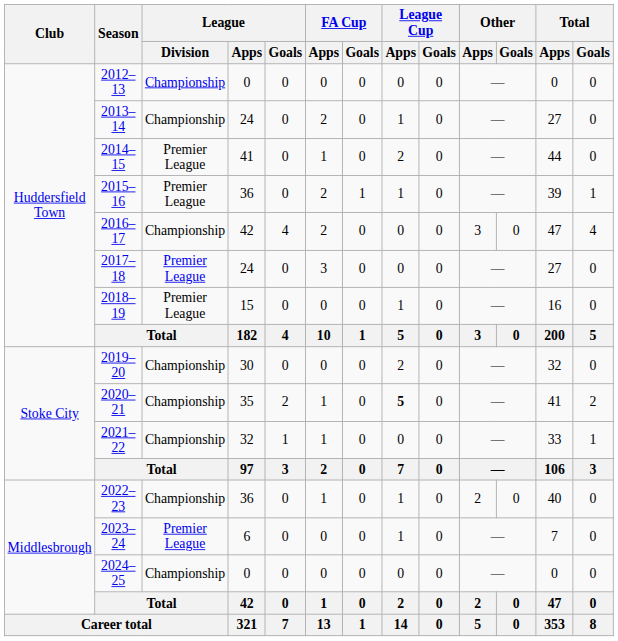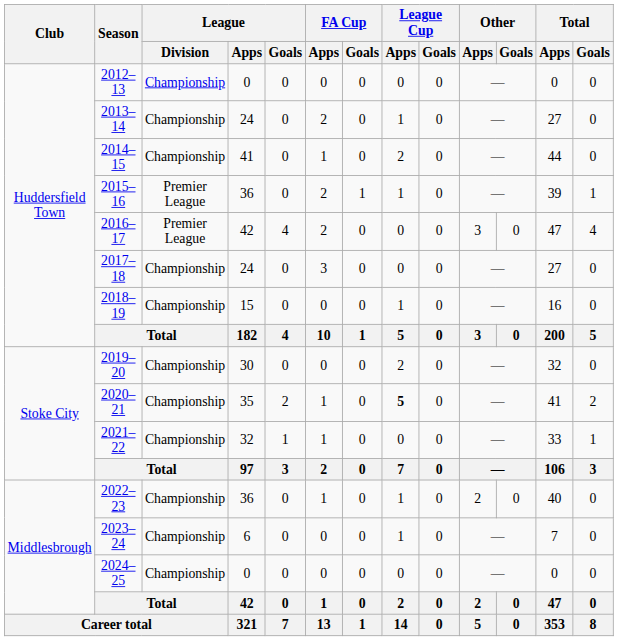 <table class=wikitable style=text-align:center>
 <tr>
 <th rowspan=2>Club</th>
 <th rowspan=2>Season</th>
 <th colspan=3>League</th>
 <th colspan=2><a href='#'>FA Cup</a></th>
 <th colspan=2><a href='#'>League Cup</a></th>
 <th colspan=2>Other</th>
 <th colspan=2>Total</th>
 </tr>
 <tr>
 <th>Division</th>
 <th>Apps</th>
 <th>Goals</th>
 <th>Apps</th>
 <th>Goals</th>
 <th>Apps</th>
 <th>Goals</th>
 <th>Apps</th>
 <th>Goals</th>
 <th>Apps</th>
 <th>Goals</th>
 </tr>
 <tr>
 <td rowspan=8><a href='#'>Huddersfield Town</a></td>
 <td><a href='#'>2012–13</a></td>
 <td><a href='#'>Championship</a></td>
 <td>0</td>
 <td>0</td>
 <td>0</td>
 <td>0</td>
 <td>0</td>
 <td>0</td>
 <td colspan=2>—</td>
 <td>0</td>
 <td>0</td>
 </tr>
 <tr>
 <td><a href='#'>2013–14</a></td>
 <td>Championship</td>
 <td>24</td>
 <td>0</td>
 <td>2</td>
 <td>0</td>
 <td>1</td>
 <td>0</td>
 <td colspan=2>—</td>
 <td>27</td>
 <td>0</td>
 </tr>
 <tr>
 <td><a href='#'>2014–15</a></td>
-<td>Premier League</td>
+<td>Championship</td>
 <td>41</td>
 <td>0</td>
 <td>1</td>
 <td>0</td>
 <td>2</td>
 <td>0</td>
 <td colspan=2>—</td>
 <td>44</td>
 <td>0</td>
 </tr>
 <tr>
 <td><a href='#'>2015–16</a></td>
 <td>Premier League</td>
 <td>36</td>
 <td>0</td>
 <td>2</td>
 <td>1</td>
 <td>1</td>
 <td>0</td>
 <td colspan=2>—</td>
 <td>39</td>
 <td>1</td>
 </tr>
 <tr>
 <td><a href='#'>2016–17</a></td>
-<td>Championship</td>
+<td>Premier League</td>
 <td>42</td>
 <td>4</td>
 <td>2</td>
 <td>0</td>
 <td>0</td>
 <td>0</td>
 <td>3</td>
 <td>0</td>
 <td>47</td>
 <td>4</td>
 </tr>
 <tr>
 <td><a href='#'>2017–18</a></td>
-<td><a href='#'>Premier League</a></td>
+<td>Championship</td>
 <td>24</td>
 <td>0</td>
 <td>3</td>
 <td>0</td>
 <td>0</td>
 <td>0</td>
 <td colspan=2>—</td>
 <td>27</td>
 <td>0</td>
 </tr>
 <tr>
 <td><a href='#'>2018–19</a></td>
-<td>Premier League</td>
+<td>Championship</td>
 <td>15</td>
 <td>0</td>
 <td>0</td>
 <td>0</td>
 <td>1</td>
 <td>0</td>
 <td colspan=2>—</td>
 <td>16</td>
 <td>0</td>
 </tr>
 <tr>
 <th colspan=2>Total</th>
 <th>182</th>
 <th>4</th>
 <th>10</th>
 <th>1</th>
 <th>5</th>
 <th>0</th>
 <th>3</th>
 <th>0</th>
 <th>200</th>
 <th>5</th>
 </tr>
 <tr>
 <td rowspan=4><a href='#'>Stoke City</a></td>
 <td><a href='#'>2019–20</a></td>
 <td>Championship</td>
 <td>30</td>
 <td>0</td>
 <td>0</td>
 <td>0</td>
 <td>2</td>
 <td>0</td>
 <td colspan=2>—</td>
 <td>32</td>
 <td>0</td>
 </tr>
 <tr>
 <td><a href='#'>2020–21</a></td>
 <td>Championship</td>
 <td>35</td>
 <td>2</td>
 <td>1</td>
 <td>0</td>
 <td><strong>5</strong></td>
 <td>0</td>
 <td colspan=2>—</td>
 <td>41</td>
 <td>2</td>
 </tr>
 <tr>
 <td><a href='#'>2021–22</a></td>
 <td>Championship</td>
 <td>32</td>
 <td>1</td>
 <td>1</td>
 <td>0</td>
 <td>0</td>
 <td>0</td>
 <td colspan=2>—</td>
 <td>33</td>
 <td>1</td>
 </tr>
 <tr>
 <th colspan=2>Total</th>
 <th>97</th>
 <th>3</th>
 <th>2</th>
 <th>0</th>
 <th>7</th>
 <th>0</th>
 <th colspan=2>—</th>
 <th>106</th>
 <th>3</th>
 </tr>
 <tr>
 <td rowspan=4><a href='#'>Middlesbrough</a></td>
 <td><a href='#'>2022–23</a></td>
 <td>Championship</td>
 <td>36</td>
 <td>0</td>
 <td>1</td>
 <td>0</td>
 <td>1</td>
 <td>0</td>
 <td>2</td>
 <td>0</td>
 <td>40</td>
 <td>0</td>
 </tr>
 <tr>
 <td><a href='#'>2023–24</a></td>
-<td><a href='#'>Premier League</a></td>
+<td>Championship</td>
 <td>6</td>
 <td>0</td>
 <td>0</td>
 <td>0</td>
 <td>1</td>
 <td>0</td>
 <td colspan=2>—</td>
 <td>7</td>
 <td>0</td>
 </tr>
 <tr>
 <td><a href='#'>2024–25</a></td>
 <td>Championship</td>
 <td>0</td>
 <td>0</td>
 <td>0</td>
 <td>0</td>
 <td>0</td>
 <td>0</td>
 <td colspan=2>—</td>
 <td>0</td>
 <td>0</td>
 </tr>
 <tr>
 <th colspan=2>Total</th>
 <th>42</th>
 <th>0</th>
 <th>1</th>
 <th>0</th>
 <th>2</th>
 <th>0</th>
 <th>2</th>
 <th>0</th>
 <th>47</th>
 <th>0</th>
 </tr>
 <tr>
 <th colspan=3>Career total</th>
 <th>321</th>
 <th>7</th>
 <th>13</th>
 <th>1</th>
 <th>14</th>
 <th>0</th>
 <th>5</th>
 <th>0</th>
 <th>353</th>
 <th>8</th>
 </tr>
 </table>
